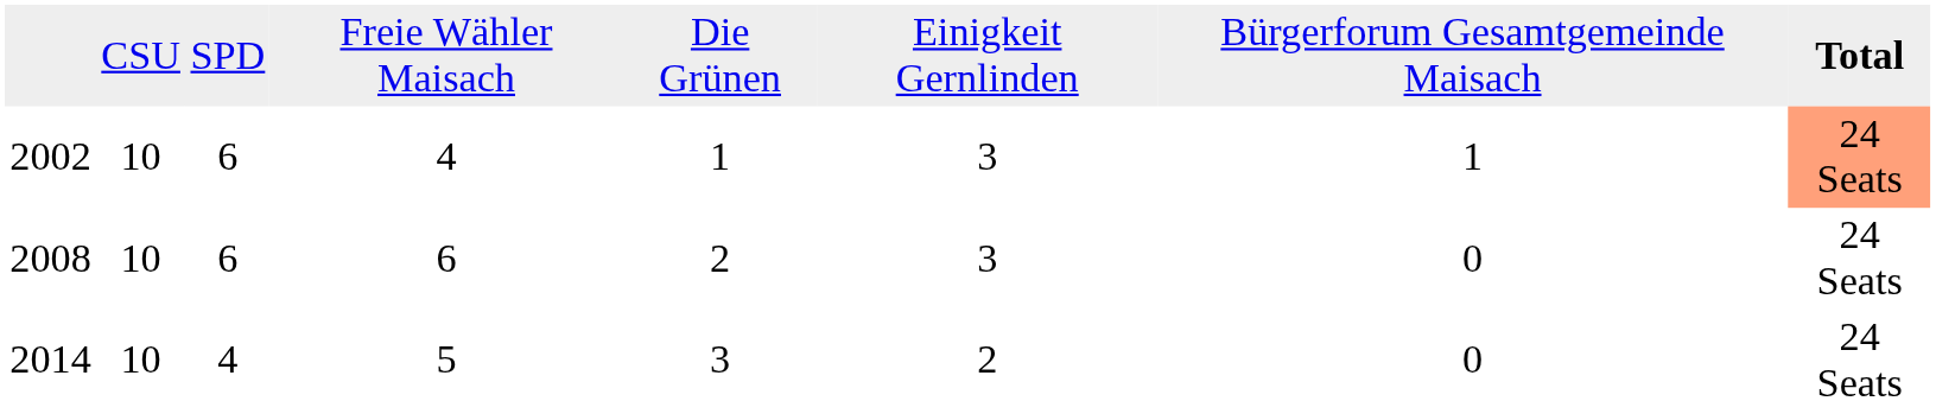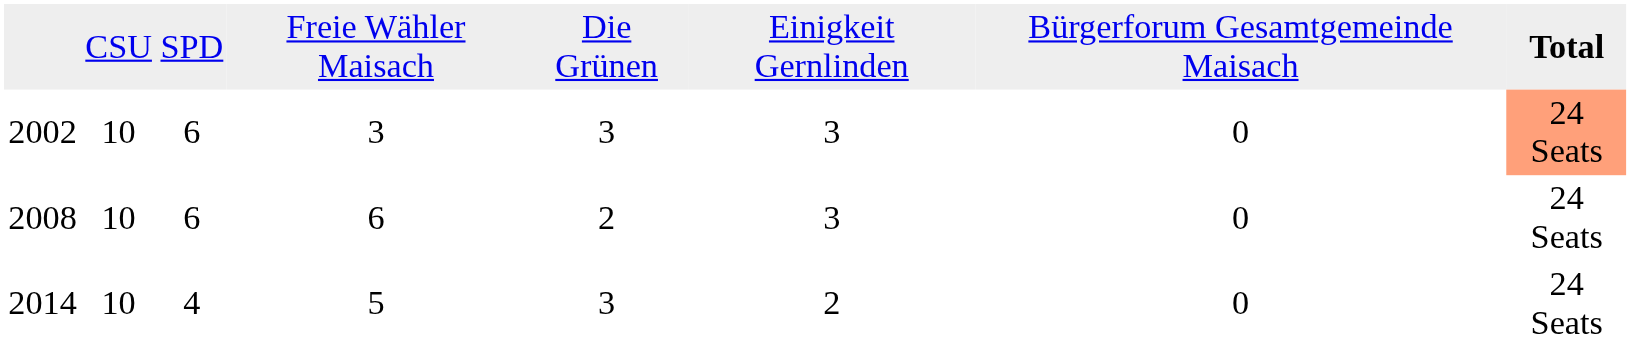 <table border="0" cellpadding="2" cellspacing="0" width="60%">
 <tr bgcolor="#eeeeee" align="center">
 <td></td>
 <td><a href='#'>CSU</a></td>
 <td><a href='#'>SPD</a></td>
 <td><a href='#'>Freie Wähler Maisach</a></td>
 <td><a href='#'>Die Grünen</a></td>
 <td><a href='#'>Einigkeit Gernlinden</a></td>
 <td><a href='#'>Bürgerforum Gesamtgemeinde Maisach</a></td>
 <td><strong>Total</strong></td>
 </tr>
 <tr align="center">
 <td>2002</td>
 <td>10</td>
 <td>6</td>
-<td>4</td>
-<td>1</td>
 <td>3</td>
-<td>1</td>
+<td>3</td>
+<td>3</td>
+<td>0</td>
 <td style="background: lightsalmon;">24 Seats</td>
 </tr>
 <tr align="center">
 <td>2008</td>
 <td>10</td>
 <td>6</td>
 <td>6</td>
 <td>2</td>
 <td>3</td>
 <td>0</td>
 <td>24 Seats</td>
 </tr>
 <tr align="center">
 <td>2014</td>
 <td>10</td>
 <td>4</td>
 <td>5</td>
 <td>3</td>
 <td>2</td>
 <td>0</td>
 <td>24 Seats</td>
 </tr>
 </table>
